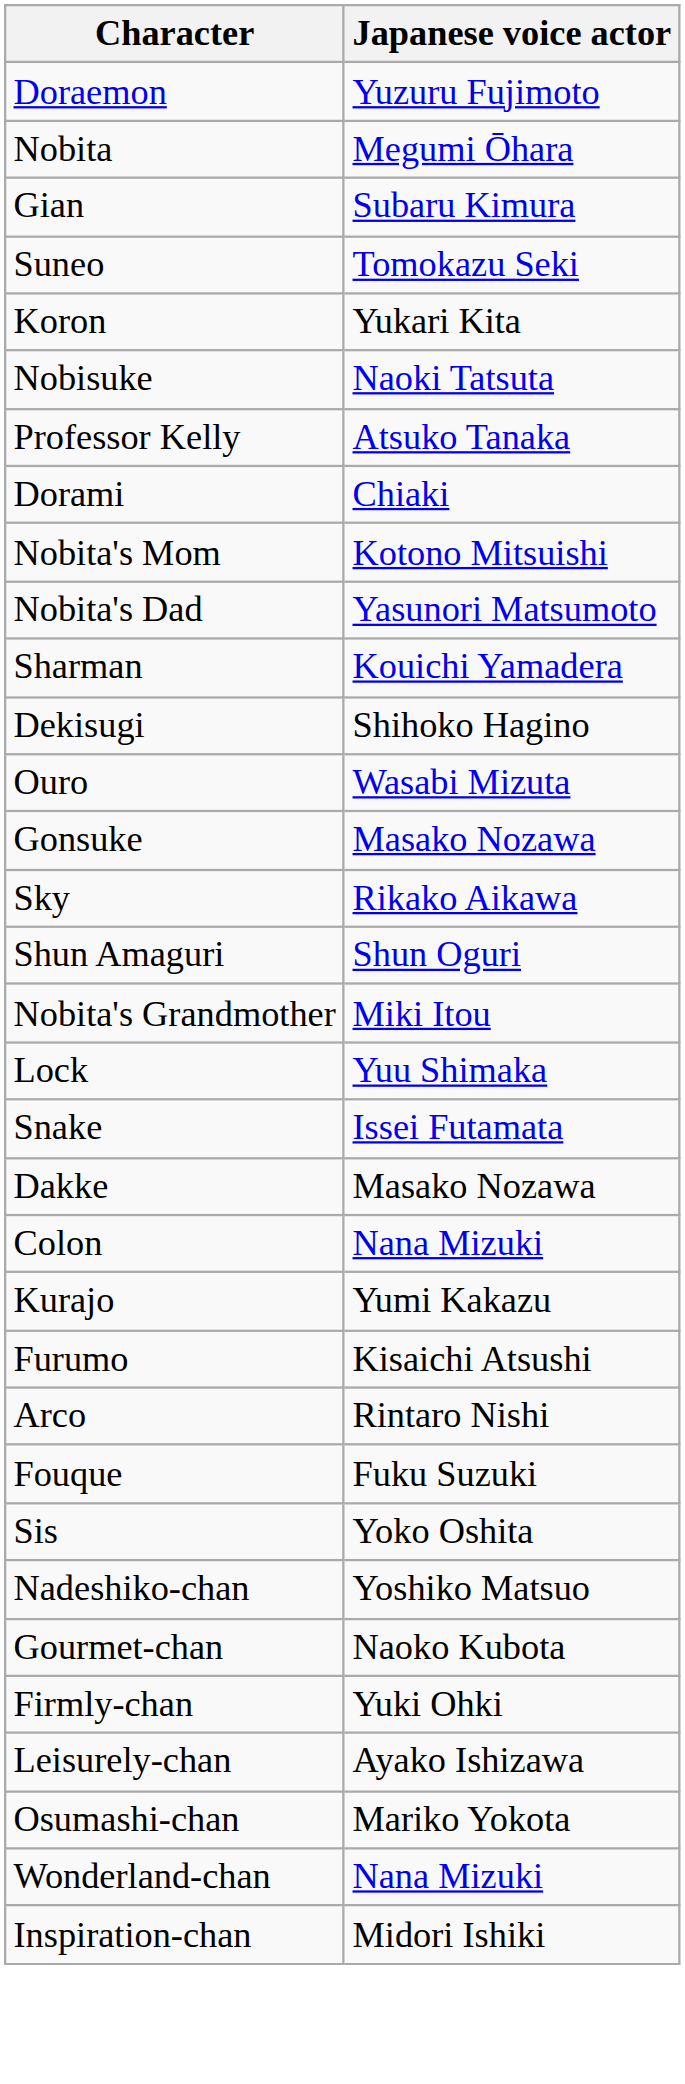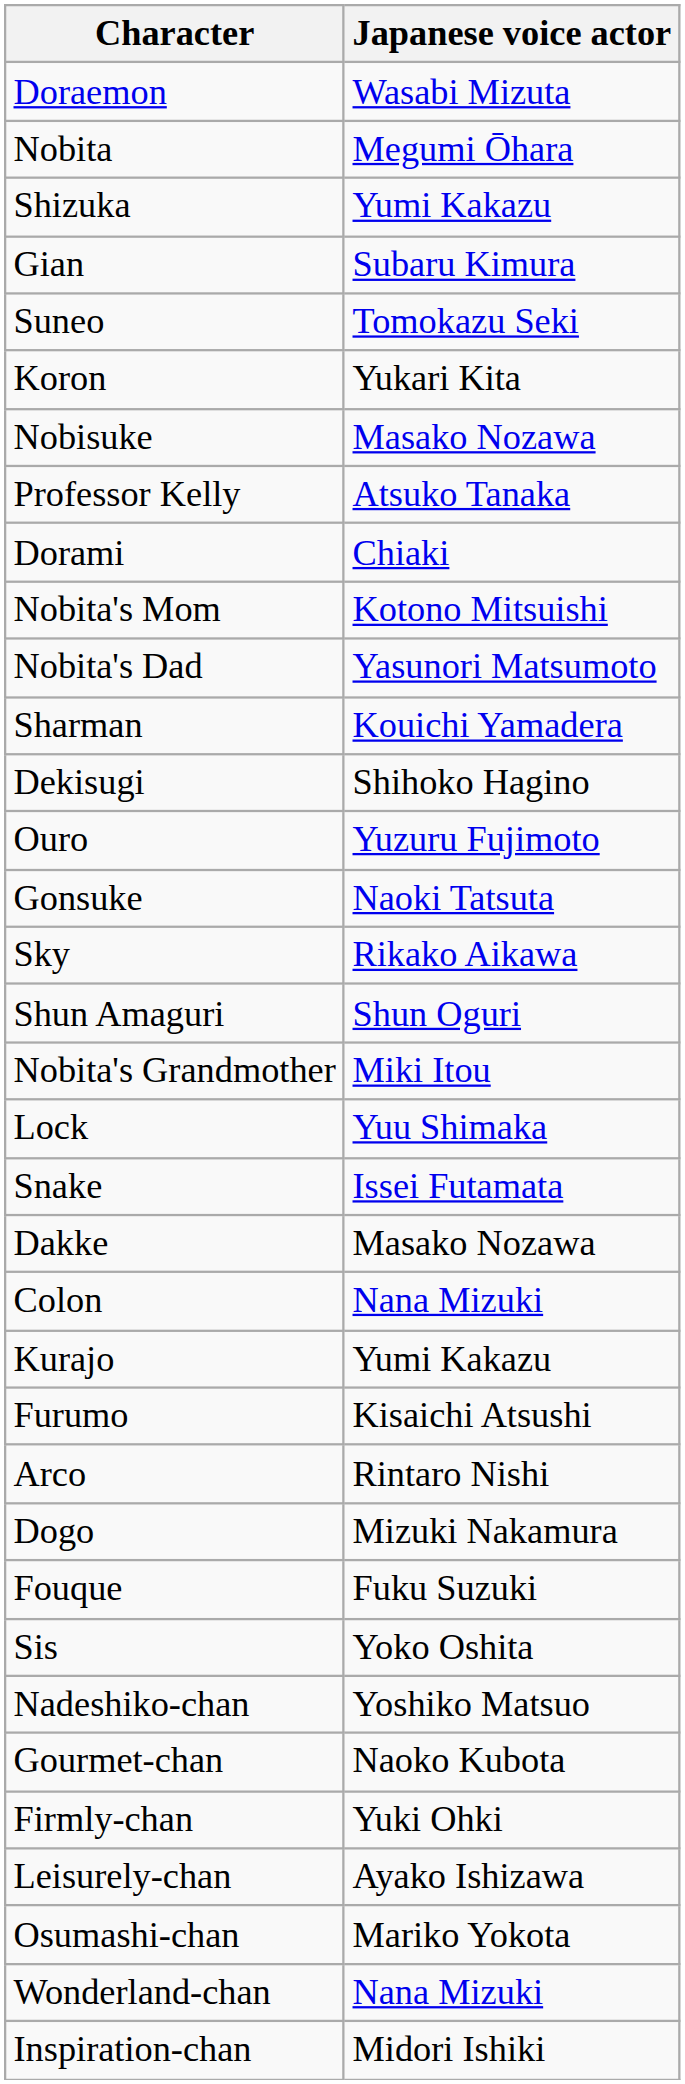 <table class = "wikitable">
 <tr>
 <th>Character</th>
 <th>Japanese voice actor</th>
 </tr>
 <tr>
 <td><a href='#'>Doraemon</a></td>
-<td><a href='#'>Yuzuru Fujimoto</a></td>
+<td><a href='#'>Wasabi Mizuta</a></td>
 </tr>
 <tr>
 <td>Nobita</td>
 <td><a href='#'>Megumi Ōhara</a></td>
+</tr>
+<tr>
+<td>Shizuka</td>
+<td><a href='#'>Yumi Kakazu</a></td>
 </tr>
 <tr>
 <td>Gian</td>
 <td><a href='#'>Subaru Kimura</a></td>
 </tr>
 <tr>
 <td>Suneo</td>
 <td><a href='#'>Tomokazu Seki</a></td>
 </tr>
 <tr>
 <td>Koron</td>
 <td>Yukari Kita</td>
 </tr>
 <tr>
 <td>Nobisuke</td>
-<td><a href='#'>Naoki Tatsuta</a></td>
+<td><a href='#'>Masako Nozawa</a></td>
 </tr>
 <tr>
 <td>Professor Kelly</td>
 <td><a href='#'>Atsuko Tanaka</a></td>
 </tr>
 <tr>
 <td>Dorami</td>
 <td><a href='#'>Chiaki</a></td>
 </tr>
 <tr>
 <td>Nobita's Mom</td>
 <td><a href='#'>Kotono Mitsuishi</a></td>
 </tr>
 <tr>
 <td>Nobita's Dad</td>
 <td><a href='#'>Yasunori Matsumoto</a></td>
 </tr>
 <tr>
 <td>Sharman</td>
 <td><a href='#'>Kouichi Yamadera</a></td>
 </tr>
 <tr>
 <td>Dekisugi</td>
 <td>Shihoko Hagino</td>
 </tr>
 <tr>
 <td>Ouro</td>
-<td><a href='#'>Wasabi Mizuta</a></td>
+<td><a href='#'>Yuzuru Fujimoto</a></td>
 </tr>
 <tr>
 <td>Gonsuke</td>
-<td><a href='#'>Masako Nozawa</a></td>
+<td><a href='#'>Naoki Tatsuta</a></td>
 </tr>
 <tr>
 <td>Sky</td>
 <td><a href='#'>Rikako Aikawa</a></td>
 </tr>
 <tr>
 <td>Shun Amaguri</td>
 <td><a href='#'>Shun Oguri</a></td>
 </tr>
 <tr>
 <td>Nobita's Grandmother</td>
 <td><a href='#'>Miki Itou</a></td>
 </tr>
 <tr>
 <td>Lock</td>
 <td><a href='#'>Yuu Shimaka</a></td>
 </tr>
 <tr>
 <td>Snake</td>
 <td><a href='#'>Issei Futamata</a></td>
 </tr>
 <tr>
 <td>Dakke</td>
 <td>Masako Nozawa</td>
 </tr>
 <tr>
 <td>Colon</td>
 <td><a href='#'>Nana Mizuki</a></td>
 </tr>
 <tr>
 <td>Kurajo</td>
 <td>Yumi Kakazu</td>
 </tr>
 <tr>
 <td>Furumo</td>
 <td>Kisaichi Atsushi</td>
 </tr>
 <tr>
 <td>Arco</td>
 <td>Rintaro Nishi</td>
 </tr>
 <tr>
+<td>Dogo</td>
+<td>Mizuki Nakamura</td>
+</tr>
+<tr>
 <td>Fouque</td>
 <td>Fuku Suzuki</td>
 </tr>
 <tr>
 <td>Sis</td>
 <td>Yoko Oshita</td>
 </tr>
 <tr>
 <td>Nadeshiko-chan</td>
 <td>Yoshiko Matsuo</td>
 </tr>
 <tr>
 <td>Gourmet-chan</td>
 <td>Naoko Kubota</td>
 </tr>
 <tr>
 <td>Firmly-chan</td>
 <td>Yuki Ohki</td>
 </tr>
 <tr>
 <td>Leisurely-chan</td>
 <td>Ayako Ishizawa</td>
 </tr>
 <tr>
 <td>Osumashi-chan</td>
 <td>Mariko Yokota</td>
 </tr>
 <tr>
 <td>Wonderland-chan</td>
 <td><a href='#'>Nana Mizuki</a></td>
 </tr>
 <tr>
 <td>Inspiration-chan</td>
 <td>Midori Ishiki</td>
 </tr>
 </table>
